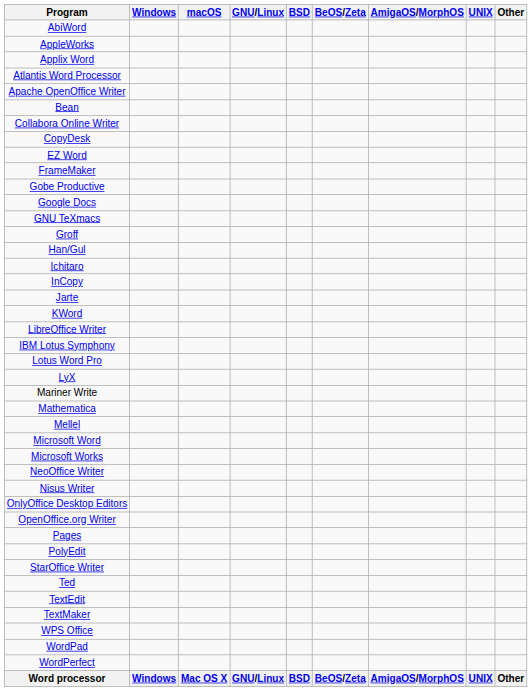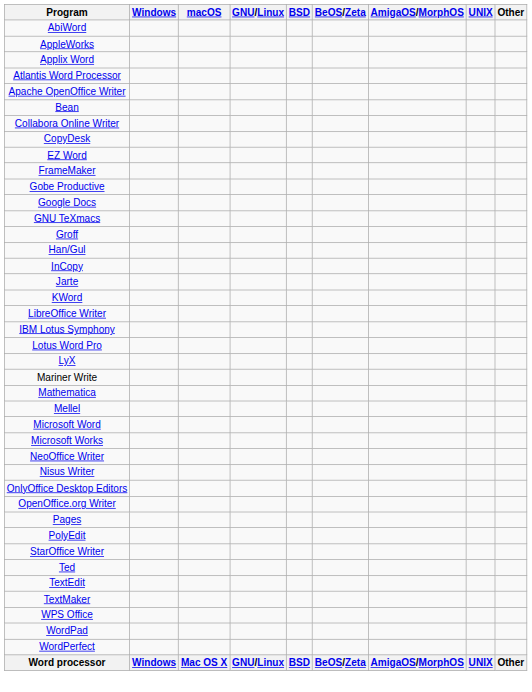 <table class="sortable wikitable" style="font-size: 85%; border: gray solid 1px; border-collapse: collapse; text-align: center; width: auto;">
 <tr>
 <th>Program</th>
 <th><a href='#'>Windows</a></th>
 <th><a href='#'>macOS</a></th>
 <th><a href='#'>GNU</a>/<a href='#'>Linux</a></th>
 <th><a href='#'>BSD</a></th>
 <th><a href='#'>BeOS</a>/<a href='#'>Zeta</a></th>
 <th><a href='#'>AmigaOS</a>/<a href='#'>MorphOS</a></th>
 <th><a href='#'>UNIX</a></th>
 <th>Other</th>
 </tr>
 <tr>
 <td><a href='#'>AbiWord</a></td>
 <td></td>
 <td></td>
 <td></td>
 <td></td>
 <td></td>
 <td></td>
 <td></td>
 <td></td>
 </tr>
 <tr>
 <td><a href='#'>AppleWorks</a></td>
 <td></td>
 <td></td>
 <td></td>
 <td></td>
 <td></td>
 <td></td>
 <td></td>
 <td></td>
 </tr>
 <tr>
 <td><a href='#'>Applix Word</a></td>
 <td></td>
 <td></td>
 <td></td>
 <td></td>
 <td></td>
 <td></td>
 <td></td>
 <td></td>
 </tr>
 <tr>
 <td><a href='#'>Atlantis Word Processor</a></td>
 <td></td>
 <td></td>
 <td></td>
 <td></td>
 <td></td>
 <td></td>
 <td></td>
 <td></td>
 </tr>
 <tr>
 <td><a href='#'>Apache OpenOffice Writer</a></td>
 <td></td>
 <td></td>
 <td></td>
 <td></td>
 <td></td>
 <td></td>
 <td></td>
 <td></td>
 </tr>
 <tr>
 <td><a href='#'>Bean</a></td>
 <td></td>
 <td></td>
 <td></td>
 <td></td>
 <td></td>
 <td></td>
 <td></td>
 <td></td>
 </tr>
 <tr>
 <td><a href='#'>Collabora Online Writer</a></td>
 <td></td>
 <td></td>
 <td></td>
 <td></td>
 <td></td>
 <td></td>
 <td></td>
 <td></td>
 </tr>
 <tr>
 <td><a href='#'>CopyDesk</a></td>
 <td></td>
 <td></td>
 <td></td>
 <td></td>
 <td></td>
 <td></td>
 <td></td>
 <td></td>
 </tr>
 <tr>
 <td><a href='#'>EZ Word</a></td>
 <td></td>
 <td></td>
 <td></td>
 <td></td>
 <td></td>
 <td></td>
 <td></td>
 <td></td>
 </tr>
 <tr>
 <td><a href='#'>FrameMaker</a></td>
 <td></td>
 <td></td>
 <td></td>
 <td></td>
 <td></td>
 <td></td>
 <td></td>
 <td></td>
 </tr>
 <tr>
 <td><a href='#'>Gobe Productive</a></td>
 <td></td>
 <td></td>
 <td></td>
 <td></td>
 <td></td>
 <td></td>
 <td></td>
 <td></td>
 </tr>
 <tr>
 <td><a href='#'>Google Docs</a></td>
 <td></td>
 <td></td>
 <td></td>
 <td></td>
 <td></td>
 <td></td>
 <td></td>
 <td></td>
 </tr>
 <tr>
 <td><a href='#'>GNU TeXmacs</a></td>
 <td></td>
 <td></td>
 <td></td>
 <td></td>
 <td></td>
 <td></td>
 <td></td>
 <td></td>
 </tr>
 <tr>
 <td><a href='#'>Groff</a></td>
 <td></td>
 <td></td>
 <td></td>
 <td></td>
 <td></td>
 <td></td>
 <td></td>
 <td></td>
 </tr>
 <tr>
 <td><a href='#'>Han/Gul</a></td>
-<td></td>
-<td></td>
-<td></td>
-<td></td>
-<td></td>
-<td></td>
-<td></td>
-<td></td>
-</tr>
-<tr>
-<td><a href='#'>Ichitaro</a></td>
 <td></td>
 <td></td>
 <td></td>
 <td></td>
 <td></td>
 <td></td>
 <td></td>
 <td></td>
 </tr>
 <tr>
 <td><a href='#'>InCopy</a></td>
 <td></td>
 <td></td>
 <td></td>
 <td></td>
 <td></td>
 <td></td>
 <td></td>
 <td></td>
 </tr>
 <tr>
 <td><a href='#'>Jarte</a></td>
 <td></td>
 <td></td>
 <td></td>
 <td></td>
 <td></td>
 <td></td>
 <td></td>
 <td></td>
 </tr>
 <tr>
 <td><a href='#'>KWord</a></td>
 <td></td>
 <td></td>
 <td></td>
 <td></td>
 <td></td>
 <td></td>
 <td></td>
 <td></td>
 </tr>
 <tr>
 <td><a href='#'>LibreOffice Writer</a></td>
 <td></td>
 <td></td>
 <td></td>
 <td></td>
 <td></td>
 <td></td>
 <td></td>
 <td></td>
 </tr>
 <tr>
 <td><a href='#'>IBM Lotus Symphony</a></td>
 <td></td>
 <td></td>
 <td></td>
 <td></td>
 <td></td>
 <td></td>
 <td></td>
 <td></td>
 </tr>
 <tr>
 <td><a href='#'>Lotus Word Pro</a></td>
 <td></td>
 <td></td>
 <td></td>
 <td></td>
 <td></td>
 <td></td>
 <td></td>
 <td></td>
 </tr>
 <tr>
 <td><a href='#'>LyX</a></td>
 <td></td>
 <td></td>
 <td></td>
 <td></td>
 <td></td>
 <td></td>
 <td></td>
 <td></td>
 </tr>
 <tr>
 <td>Mariner Write</td>
 <td></td>
 <td></td>
 <td></td>
 <td></td>
 <td></td>
 <td></td>
 <td></td>
 <td></td>
 </tr>
 <tr>
 <td><a href='#'>Mathematica</a></td>
 <td></td>
 <td></td>
 <td></td>
 <td></td>
 <td></td>
 <td></td>
 <td></td>
 <td></td>
 </tr>
 <tr>
 <td><a href='#'>Mellel</a></td>
 <td></td>
 <td></td>
 <td></td>
 <td></td>
 <td></td>
 <td></td>
 <td></td>
 <td></td>
 </tr>
 <tr>
 <td><a href='#'>Microsoft Word</a></td>
 <td></td>
 <td></td>
 <td></td>
 <td></td>
 <td></td>
 <td></td>
 <td></td>
 <td></td>
 </tr>
 <tr>
 <td><a href='#'>Microsoft Works</a></td>
 <td></td>
 <td></td>
 <td></td>
 <td></td>
 <td></td>
 <td></td>
 <td></td>
 <td></td>
 </tr>
 <tr>
 <td><a href='#'>NeoOffice Writer</a></td>
 <td></td>
 <td></td>
 <td></td>
 <td></td>
 <td></td>
 <td></td>
 <td></td>
 <td></td>
 </tr>
 <tr>
 <td><a href='#'>Nisus Writer</a></td>
 <td></td>
 <td></td>
 <td></td>
 <td></td>
 <td></td>
 <td></td>
 <td></td>
 <td></td>
 </tr>
 <tr>
 <td><a href='#'>OnlyOffice Desktop Editors</a></td>
 <td></td>
 <td></td>
 <td></td>
 <td></td>
 <td></td>
 <td></td>
 <td></td>
 <td></td>
 </tr>
 <tr>
 <td><a href='#'>OpenOffice.org Writer</a></td>
 <td></td>
 <td></td>
 <td></td>
 <td></td>
 <td></td>
 <td></td>
 <td></td>
 <td></td>
 </tr>
 <tr>
 <td><a href='#'>Pages</a></td>
 <td></td>
 <td></td>
 <td></td>
 <td></td>
 <td></td>
 <td></td>
 <td></td>
 <td></td>
 </tr>
 <tr>
 <td><a href='#'>PolyEdit</a></td>
 <td></td>
 <td></td>
 <td></td>
 <td></td>
 <td></td>
 <td></td>
 <td></td>
 <td></td>
 </tr>
 <tr>
 <td><a href='#'>StarOffice Writer</a></td>
 <td></td>
 <td></td>
 <td></td>
 <td></td>
 <td></td>
 <td></td>
 <td></td>
 <td></td>
 </tr>
 <tr>
 <td><a href='#'>Ted</a></td>
 <td></td>
 <td></td>
 <td></td>
 <td></td>
 <td></td>
 <td></td>
 <td></td>
 <td></td>
 </tr>
 <tr>
 <td><a href='#'>TextEdit</a></td>
 <td></td>
 <td></td>
 <td></td>
 <td></td>
 <td></td>
 <td></td>
 <td></td>
 <td></td>
 </tr>
 <tr>
 <td><a href='#'>TextMaker</a></td>
 <td></td>
 <td></td>
 <td></td>
 <td></td>
 <td></td>
 <td></td>
 <td></td>
 <td></td>
 </tr>
 <tr>
 <td><a href='#'>WPS Office</a></td>
 <td></td>
 <td></td>
 <td></td>
 <td></td>
 <td></td>
 <td></td>
 <td></td>
 <td></td>
 </tr>
 <tr>
 <td><a href='#'>WordPad</a></td>
 <td></td>
 <td></td>
 <td></td>
 <td></td>
 <td></td>
 <td></td>
 <td></td>
 <td></td>
 </tr>
 <tr>
 <td><a href='#'>WordPerfect</a></td>
 <td></td>
 <td></td>
 <td></td>
 <td></td>
 <td></td>
 <td></td>
 <td></td>
 <td></td>
 </tr>
 <tr class="sortbottom">
 <th>Word processor</th>
 <th><a href='#'>Windows</a></th>
 <th><a href='#'>Mac OS X</a></th>
 <th><a href='#'>GNU</a>/<a href='#'>Linux</a></th>
 <th><a href='#'>BSD</a></th>
 <th><a href='#'>BeOS</a>/<a href='#'>Zeta</a></th>
 <th><a href='#'>AmigaOS</a>/<a href='#'>MorphOS</a></th>
 <th><a href='#'>UNIX</a></th>
 <th>Other</th>
 </tr>
 </table>
